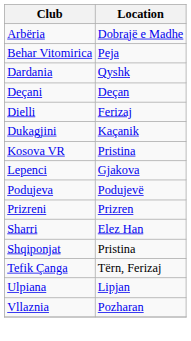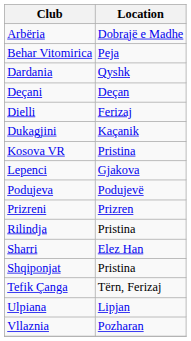 <table class="wikitable sortable">
 <tr>
 <th>Club</th>
 <th>Location</th>
 </tr>
 <tr>
 <td><a href='#'>Arbëria</a></td>
 <td><a href='#'>Dobrajë e Madhe</a></td>
 </tr>
 <tr>
 <td><a href='#'>Behar Vitomirica</a></td>
 <td><a href='#'>Peja</a></td>
 </tr>
 <tr>
 <td><a href='#'>Dardania</a></td>
 <td><a href='#'>Qyshk</a></td>
 </tr>
 <tr>
 <td><a href='#'>Deçani</a></td>
 <td><a href='#'>Deçan</a></td>
 </tr>
 <tr>
 <td><a href='#'>Dielli</a></td>
 <td><a href='#'>Ferizaj</a></td>
 </tr>
 <tr>
 <td><a href='#'>Dukagjini</a></td>
 <td><a href='#'>Kaçanik</a></td>
 </tr>
 <tr>
 <td><a href='#'>Kosova VR</a></td>
 <td><a href='#'>Pristina</a></td>
 </tr>
 <tr>
 <td><a href='#'>Lepenci</a></td>
 <td><a href='#'>Gjakova</a></td>
 </tr>
 <tr>
 <td><a href='#'>Podujeva</a></td>
 <td><a href='#'>Podujevë</a></td>
 </tr>
 <tr>
 <td><a href='#'>Prizreni</a></td>
 <td><a href='#'>Prizren</a></td>
 </tr>
 <tr>
+<td><a href='#'>Rilindja</a></td>
+<td>Pristina</td>
+</tr>
+<tr>
 <td><a href='#'>Sharri</a></td>
 <td><a href='#'>Elez Han</a></td>
 </tr>
 <tr>
 <td><a href='#'>Shqiponjat</a></td>
 <td>Pristina</td>
 </tr>
 <tr>
 <td><a href='#'>Tefik Çanga</a></td>
 <td>Tërn, Ferizaj</td>
 </tr>
 <tr>
 <td><a href='#'>Ulpiana</a></td>
 <td><a href='#'>Lipjan</a></td>
 </tr>
 <tr>
 <td><a href='#'>Vllaznia</a></td>
 <td><a href='#'>Pozharan</a></td>
 </tr>
 <tr>
 </tr>
 </table>
